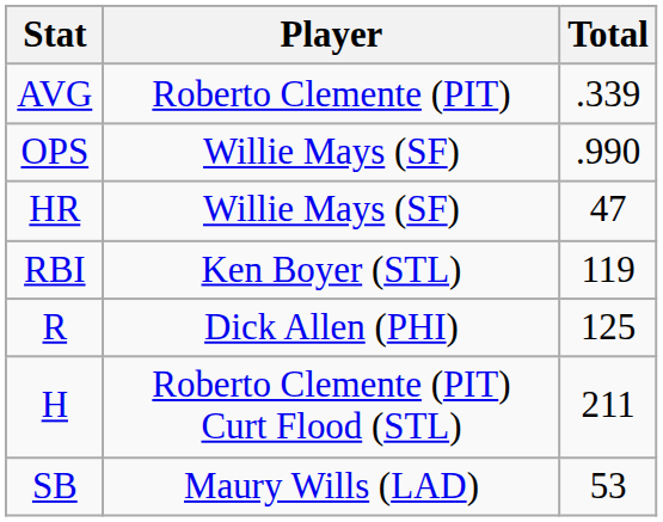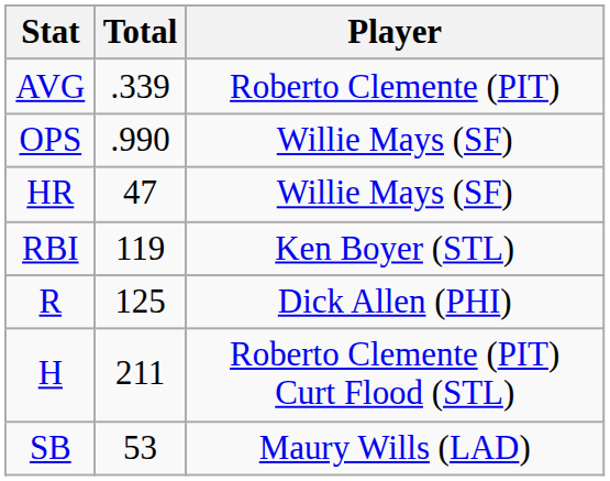 <table class="wikitable" style="text-align:center;">
 <tr>
 <th style="width:15%;">Stat</th>
+<th style="width:15%;">Total</th>
 <th>Player</th>
-<th style="width:15%;">Total</th>
 </tr>
 <tr>
 <td><a href='#'>AVG</a></td>
+<td>.339</td>
 <td><a href='#'>Roberto Clemente</a> (<a href='#'>PIT</a>)</td>
-<td>.339</td>
 </tr>
 <tr>
 <td><a href='#'>OPS</a></td>
+<td>.990</td>
 <td><a href='#'>Willie Mays</a> (<a href='#'>SF</a>)</td>
-<td>.990</td>
 </tr>
 <tr>
 <td><a href='#'>HR</a></td>
+<td>47</td>
 <td><a href='#'>Willie Mays</a> (<a href='#'>SF</a>)</td>
-<td>47</td>
 </tr>
 <tr>
 <td><a href='#'>RBI</a></td>
+<td>119</td>
 <td><a href='#'>Ken Boyer</a> (<a href='#'>STL</a>)</td>
-<td>119</td>
 </tr>
 <tr>
 <td><a href='#'>R</a></td>
+<td>125</td>
 <td><a href='#'>Dick Allen</a> (<a href='#'>PHI</a>)</td>
-<td>125</td>
 </tr>
 <tr>
 <td><a href='#'>H</a></td>
+<td>211</td>
 <td><a href='#'>Roberto Clemente</a> (<a href='#'>PIT</a>)<br><a href='#'>Curt Flood</a> (<a href='#'>STL</a>)</td>
-<td>211</td>
 </tr>
 <tr>
 <td><a href='#'>SB</a></td>
+<td>53</td>
 <td><a href='#'>Maury Wills</a> (<a href='#'>LAD</a>)</td>
-<td>53</td>
 </tr>
 </table>
